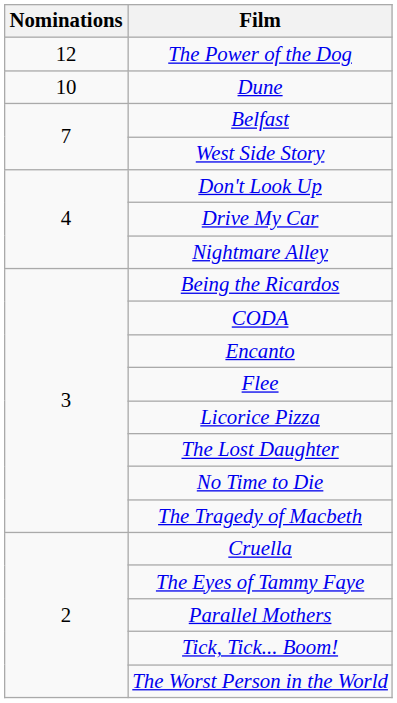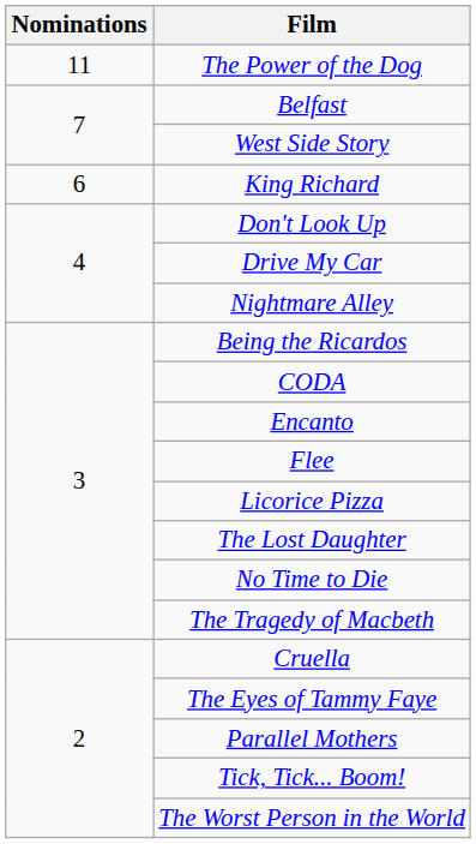 <table class="wikitable plainrowheaders" style="text-align: center; margin-right:1em;">
 <tr>
 <th scope="col" style="width:55px;">Nominations</th>
 <th scope="col" style="text-align:center;">Film</th>
 </tr>
 <tr>
-<td scope="row" style="text-align:center">12</td>
+<td scope="row" style="text-align:center">11</td>
 <td><em><a href='#'>The Power of the Dog</a></em></td>
-</tr>
-<tr>
-<td scope="row" style="text-align:center">10</td>
-<td><em><a href='#'>Dune</a></em></td>
 </tr>
 <tr>
 <td scope="row" rowspan="2" style="text-align:center;">7</td>
 <td><em><a href='#'>Belfast</a></em></td>
 </tr>
 <tr>
 <td><em><a href='#'>West Side Story</a></em></td>
+</tr>
+<tr>
+<td scope="row" style="text-align:center">6</td>
+<td><em><a href='#'>King Richard</a></em></td>
 </tr>
 <tr>
 <td scope="row" rowspan="3" style="text-align:center;">4</td>
 <td><em><a href='#'>Don't Look Up</a></em></td>
 </tr>
 <tr>
 <td><em><a href='#'>Drive My Car</a></em></td>
 </tr>
 <tr>
 <td><em><a href='#'>Nightmare Alley</a></em></td>
 </tr>
 <tr>
 <td scope="row" rowspan="8" style="text-align:center;">3</td>
 <td><em><a href='#'>Being the Ricardos</a></em></td>
 </tr>
 <tr>
 <td><em><a href='#'>CODA</a></em></td>
 </tr>
 <tr>
 <td><em><a href='#'>Encanto</a></em></td>
 </tr>
 <tr>
 <td><em><a href='#'>Flee</a></em></td>
 </tr>
 <tr>
 <td><em><a href='#'>Licorice Pizza</a></em></td>
 </tr>
 <tr>
 <td><em><a href='#'>The Lost Daughter</a></em></td>
 </tr>
 <tr>
 <td><em><a href='#'>No Time to Die</a></em></td>
 </tr>
 <tr>
 <td><em><a href='#'>The Tragedy of Macbeth</a></em></td>
 </tr>
 <tr>
 <td scope="row" rowspan="5" style="text-align:center;">2</td>
 <td><em><a href='#'>Cruella</a></em></td>
 </tr>
 <tr>
 <td><em><a href='#'>The Eyes of Tammy Faye</a></em></td>
 </tr>
 <tr>
 <td><em><a href='#'>Parallel Mothers</a></em></td>
 </tr>
 <tr>
 <td><em><a href='#'>Tick, Tick... Boom!</a></em></td>
 </tr>
 <tr>
 <td><em><a href='#'>The Worst Person in the World</a></em></td>
 </tr>
 </table>
